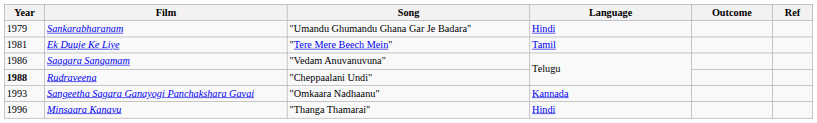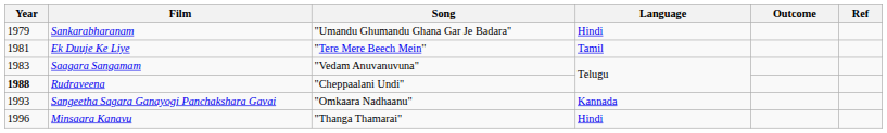 <table class="wikitable sortable" style="width:100%;">
 <tr>
 <th width=5%>Year</th>
 <th>Film</th>
 <th style="width:30%;">Song</th>
 <th style="width:20%;">Language</th>
 <th style="width:10%;">Outcome</th>
 <th style="width:5%;">Ref</th>
 </tr>
 <tr>
 <td>1979</td>
 <td><em><a href='#'>Sankarabharanam</a></em></td>
 <td>"Umandu Ghumandu Ghana Gar Je Badara"</td>
 <td><a href='#'>Hindi</a></td>
 <td></td>
 <td></td>
 </tr>
 <tr>
 <td>1981</td>
 <td><em><a href='#'>Ek Duuje Ke Liye</a></em></td>
 <td>"<a href='#'>Tere Mere Beech Mein</a>"</td>
 <td><a href='#'>Tamil</a></td>
 <td></td>
 <td></td>
 </tr>
 <tr>
-<td>1986</td>
+<td>1983</td>
 <td><em><a href='#'>Saagara Sangamam</a></em></td>
 <td>"Vedam Anuvanuvuna"</td>
 <td rowspan="2">Telugu</td>
 <td></td>
 <td></td>
 </tr>
 <tr>
 <td><strong>1988</strong></td>
 <td><em><a href='#'>Rudraveena</a></em></td>
 <td>"Cheppaalani Undi"</td>
 <td></td>
 <td></td>
 </tr>
 <tr>
 <td>1993</td>
 <td><em><a href='#'>Sangeetha Sagara Ganayogi Panchakshara Gavai</a></em></td>
 <td>"Omkaara Nadhaanu"</td>
 <td><a href='#'>Kannada</a></td>
 <td></td>
 <td></td>
 </tr>
 <tr>
 <td>1996</td>
 <td><em><a href='#'>Minsaara Kanavu</a></em></td>
 <td>"Thanga Thamarai"</td>
 <td><a href='#'>Hindi</a></td>
 <td></td>
 <td></td>
 </tr>
 </table>
